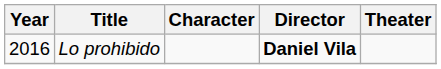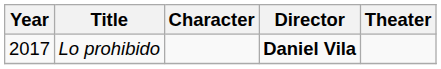 <table class="wikitable" style="font-size: 90%;">
 <tr>
 <th>Year</th>
 <th>Title</th>
 <th>Character</th>
 <th>Director</th>
 <th>Theater</th>
 </tr>
 <tr>
-<td>2016</td>
+<td>2017</td>
 <td><em>Lo prohibido</em></td>
 <td></td>
 <td><strong>Daniel Vila</strong></td>
 <td></td>
 </tr>
 <tr>
 </tr>
 </table>
